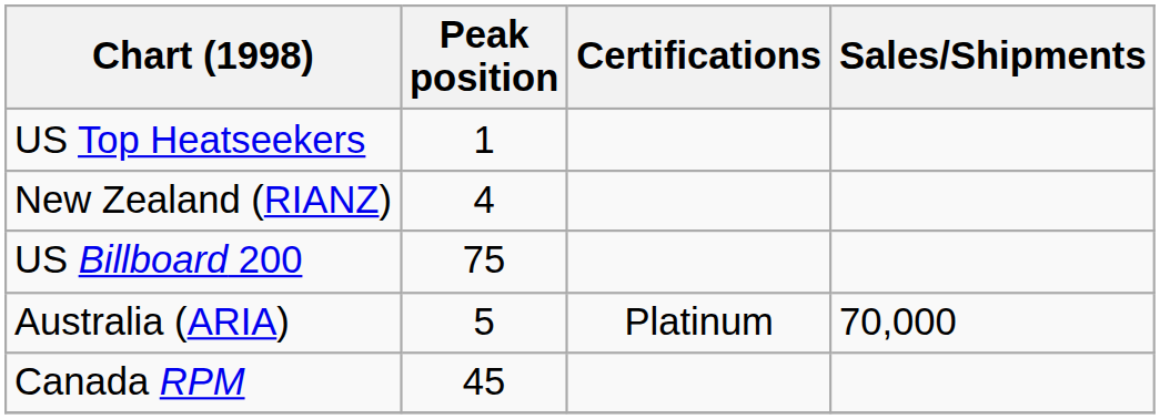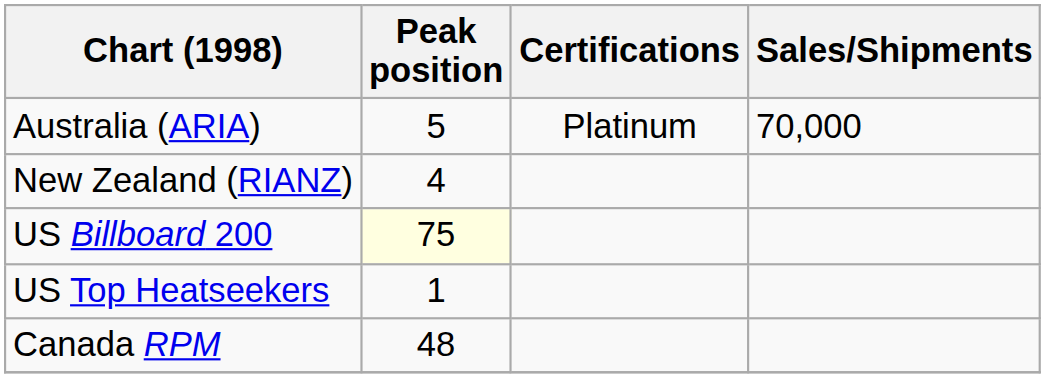 <table class="wikitable sortable">
 <tr>
 <th>Chart (1998)</th>
 <th>Peak<br>position</th>
 <th align="left">Certifications</th>
 <th align="left">Sales/Shipments</th>
 </tr>
 <tr>
-<td align="left">US <a href='#'>Top Heatseekers</a></td>
-<td style="text-align:center;">1</td>
-<td style="text-align:center;"></td>
-<td align="left"></td>
+<td align="left">Australia (<a href='#'>ARIA</a>)</td>
+<td style="text-align:center;">5</td>
+<td style="text-align:center;">Platinum</td>
+<td align="left">70,000</td>
 </tr>
 <tr>
 <td align="left">New Zealand (<a href='#'>RIANZ</a>)</td>
 <td style="text-align:center;">4</td>
 <td style="text-align:center;"></td>
 <td align="left"></td>
 </tr>
 <tr>
 <td align="left">US <a href='#'><em>Billboard</em> 200</a></td>
-<td style="text-align:center;">75</td>
+<td style="background: lightyellow; text-align:center;">75</td>
 <td style="text-align:center;"></td>
 <td align="left"></td>
 </tr>
 <tr>
-<td align="left">Australia (<a href='#'>ARIA</a>)</td>
-<td style="text-align:center;">5</td>
-<td style="text-align:center;">Platinum</td>
-<td align="left">70,000</td>
+<td align="left">US <a href='#'>Top Heatseekers</a></td>
+<td style="text-align:center;">1</td>
+<td style="text-align:center;"></td>
+<td align="left"></td>
 </tr>
 <tr>
 <td align="left">Canada <a href='#'><em>RPM</em></a></td>
-<td style="text-align:center;">45</td>
+<td style="text-align:center;">48</td>
 <td style="text-align:center;"></td>
 <td align="left"></td>
 </tr>
 <tr>
 </tr>
 </table>
